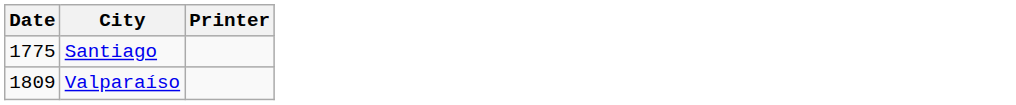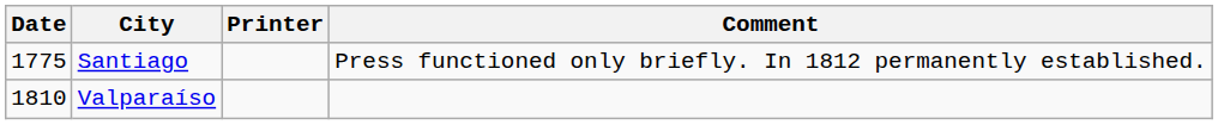 <table class="wikitable">
 <tr>
 <th>Date</th>
 <th>City</th>
 <th>Printer</th>
+<th>Comment</th>
 </tr>
 <tr>
 <td>1775</td>
 <td><a href='#'>Santiago</a></td>
 <td></td>
+<td>Press functioned only briefly. In 1812 permanently established.</td>
 </tr>
 <tr>
-<td>1809</td>
+<td>1810</td>
 <td><a href='#'>Valparaíso</a></td>
+<td></td>
 <td></td>
 </tr>
 </table>
